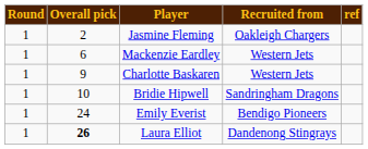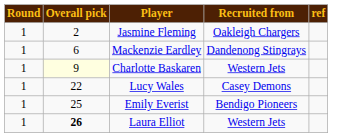 <table class="wikitable" style="text-align:center">
 <tr>
 <th style="background: #4D2004; color: #FBBF15">Round</th>
 <th style="background: #4D2004; color: #FBBF15">Overall pick</th>
 <th style="background: #4D2004; color: #FBBF15">Player</th>
 <th style="background: #4D2004; color: #FBBF15">Recruited from</th>
 <th style="background: #4D2004; color: #FBBF15">ref</th>
 </tr>
 <tr>
 <td>1</td>
 <td>2</td>
 <td><a href='#'>Jasmine Fleming</a></td>
 <td><a href='#'>Oakleigh Chargers</a></td>
 <td></td>
 </tr>
 <tr>
 <td>1</td>
 <td>6</td>
 <td><a href='#'>Mackenzie Eardley</a></td>
-<td><a href='#'>Western Jets</a></td>
+<td><a href='#'>Dandenong Stingrays</a></td>
 <td></td>
 </tr>
 <tr>
 <td>1</td>
-<td>9</td>
+<td style="background: lightyellow;">9</td>
 <td><a href='#'>Charlotte Baskaren</a></td>
 <td><a href='#'>Western Jets</a></td>
 <td></td>
 </tr>
 <tr>
 <td>1</td>
-<td>10</td>
-<td><a href='#'>Bridie Hipwell</a></td>
-<td><a href='#'>Sandringham Dragons</a></td>
+<td>22</td>
+<td><a href='#'>Lucy Wales</a></td>
+<td><a href='#'>Casey Demons</a></td>
 <td></td>
 </tr>
 <tr>
 <td>1</td>
-<td>24</td>
+<td>25</td>
 <td><a href='#'>Emily Everist</a></td>
 <td><a href='#'>Bendigo Pioneers</a></td>
 <td></td>
 </tr>
 <tr>
 <td>1</td>
 <td><strong>26</strong></td>
 <td><a href='#'>Laura Elliot</a></td>
-<td><a href='#'>Dandenong Stingrays</a></td>
+<td><a href='#'>Western Jets</a></td>
 <td></td>
 </tr>
 </table>
